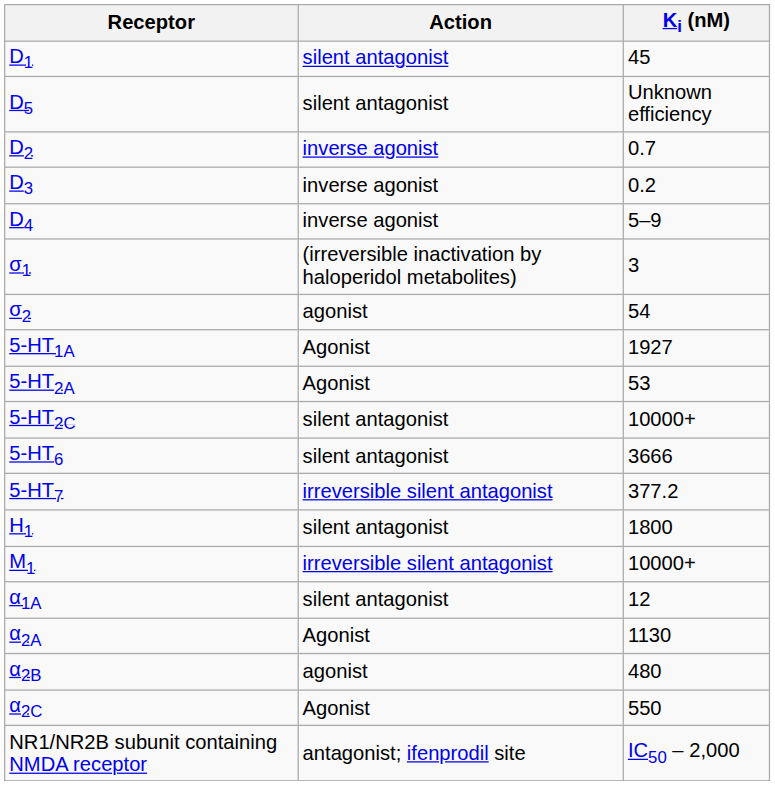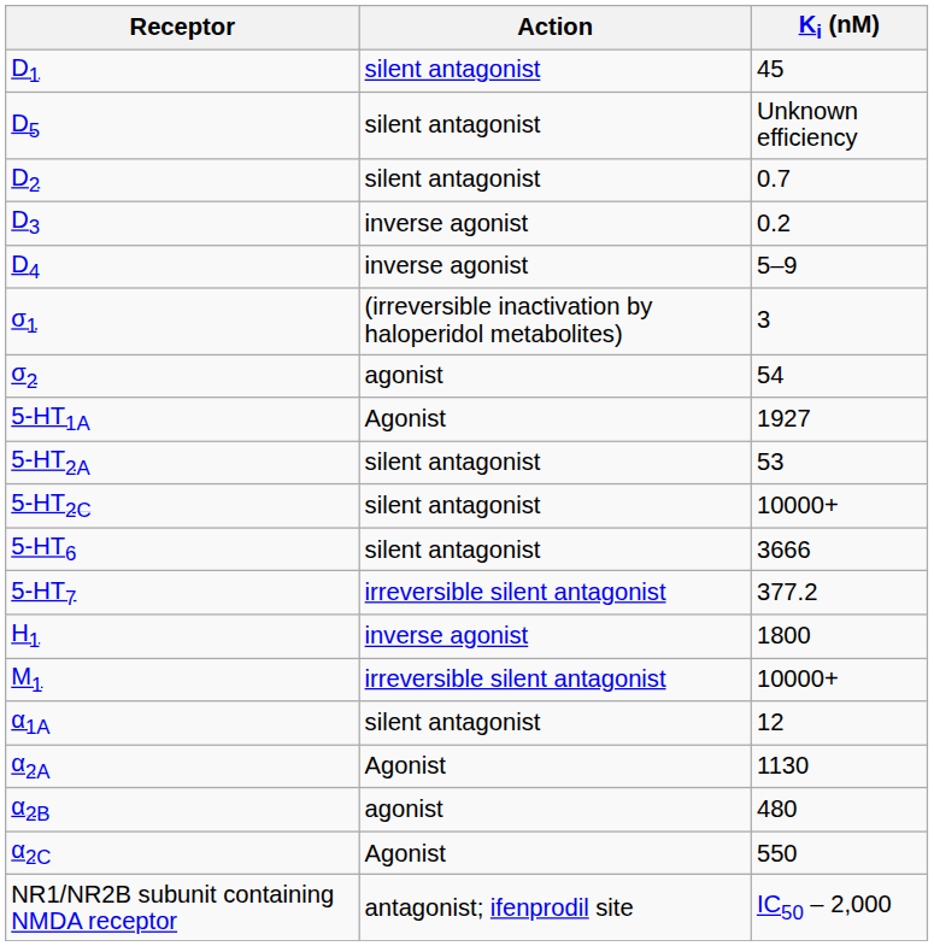 <table class="wikitable sortable">
 <tr>
 <th data-sortable>Receptor</th>
 <th>Action</th>
 <th><a href='#'>K<sub>i</sub></a> (nM)</th>
 </tr>
 <tr>
 <td><a href='#'>D<sub>1</sub></a></td>
 <td><a href='#'>silent antagonist</a></td>
 <td>45</td>
 </tr>
 <tr>
 <td><a href='#'>D<sub>5</sub></a></td>
 <td>silent antagonist</td>
 <td>Unknown efficiency</td>
 </tr>
 <tr>
 <td><a href='#'>D<sub>2</sub></a></td>
-<td><a href='#'>inverse agonist</a></td>
+<td>silent antagonist</td>
 <td>0.7</td>
 </tr>
 <tr>
 <td><a href='#'>D<sub>3</sub></a></td>
 <td>inverse agonist</td>
 <td>0.2</td>
 </tr>
 <tr>
 <td><a href='#'>D<sub>4</sub></a></td>
 <td>inverse agonist</td>
 <td>5–9</td>
 </tr>
 <tr>
 <td><a href='#'>σ<sub>1</sub></a></td>
 <td>(irreversible inactivation by haloperidol metabolites)</td>
 <td>3</td>
 </tr>
 <tr>
 <td><a href='#'>σ<sub>2</sub></a></td>
 <td>agonist</td>
 <td>54</td>
 </tr>
 <tr>
 <td><a href='#'>5-HT<sub>1A</sub></a></td>
 <td>Agonist</td>
 <td>1927</td>
 </tr>
 <tr>
 <td><a href='#'>5-HT<sub>2A</sub></a></td>
-<td>Agonist</td>
+<td>silent antagonist</td>
 <td>53</td>
 </tr>
 <tr>
 <td><a href='#'>5-HT<sub>2C</sub></a></td>
 <td>silent antagonist</td>
 <td>10000+</td>
 </tr>
 <tr>
 <td><a href='#'>5-HT<sub>6</sub></a></td>
 <td>silent antagonist</td>
 <td>3666</td>
 </tr>
 <tr>
 <td><a href='#'>5-HT<sub>7</sub></a></td>
 <td><a href='#'>irreversible silent antagonist</a></td>
 <td>377.2</td>
 </tr>
 <tr>
 <td><a href='#'>H<sub>1</sub></a></td>
-<td>silent antagonist</td>
+<td><a href='#'>inverse agonist</a></td>
 <td>1800</td>
 </tr>
 <tr>
 <td><a href='#'>M<sub>1</sub></a></td>
 <td><a href='#'>irreversible silent antagonist</a></td>
 <td>10000+</td>
 </tr>
 <tr>
 <td><a href='#'>α<sub>1A</sub></a></td>
 <td>silent antagonist</td>
 <td>12</td>
 </tr>
 <tr>
 <td><a href='#'>α<sub>2A</sub></a></td>
 <td>Agonist</td>
 <td>1130</td>
 </tr>
 <tr>
 <td><a href='#'>α<sub>2B</sub></a></td>
 <td>agonist</td>
 <td>480</td>
 </tr>
 <tr>
 <td><a href='#'>α<sub>2C</sub></a></td>
 <td>Agonist</td>
 <td>550</td>
 </tr>
 <tr>
 <td>NR1/NR2B subunit containing <a href='#'>NMDA receptor</a></td>
 <td>antagonist; <a href='#'>ifenprodil</a> site</td>
 <td><a href='#'>IC<sub>50</sub></a> – 2,000</td>
 </tr>
 </table>
